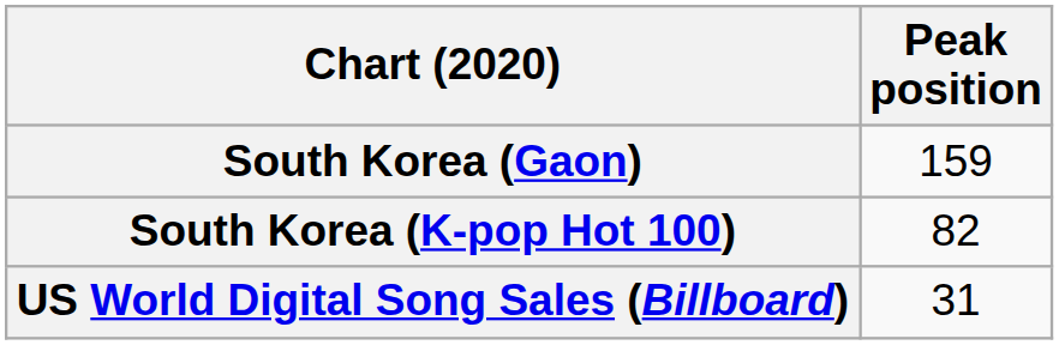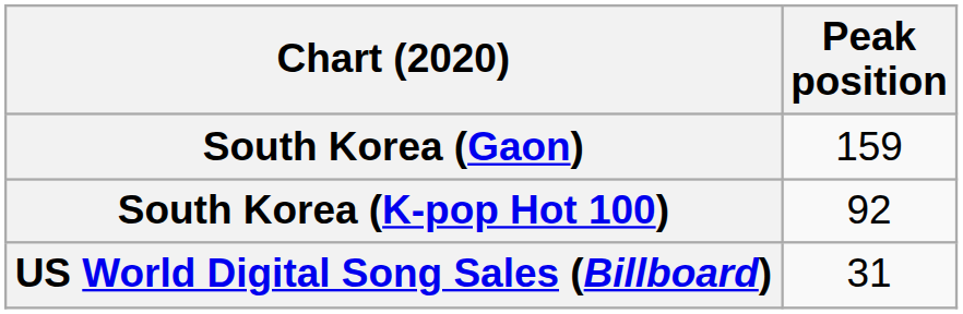 <table class="wikitable sortable plainrowheaders" style="text-align:center">
 <tr>
 <th scope="col">Chart (2020)</th>
 <th scope="col">Peak<br>position</th>
 </tr>
 <tr>
 <th scope="row">South Korea (<a href='#'>Gaon</a>)</th>
 <td>159</td>
 </tr>
 <tr>
 <th scope="row">South Korea (<a href='#'>K-pop Hot 100</a>) </th>
-<td>82</td>
+<td>92</td>
 </tr>
 <tr>
 <th scope="row">US <a href='#'>World Digital Song Sales</a> (<em><a href='#'>Billboard</a></em>)</th>
 <td>31</td>
 </tr>
 </table>
